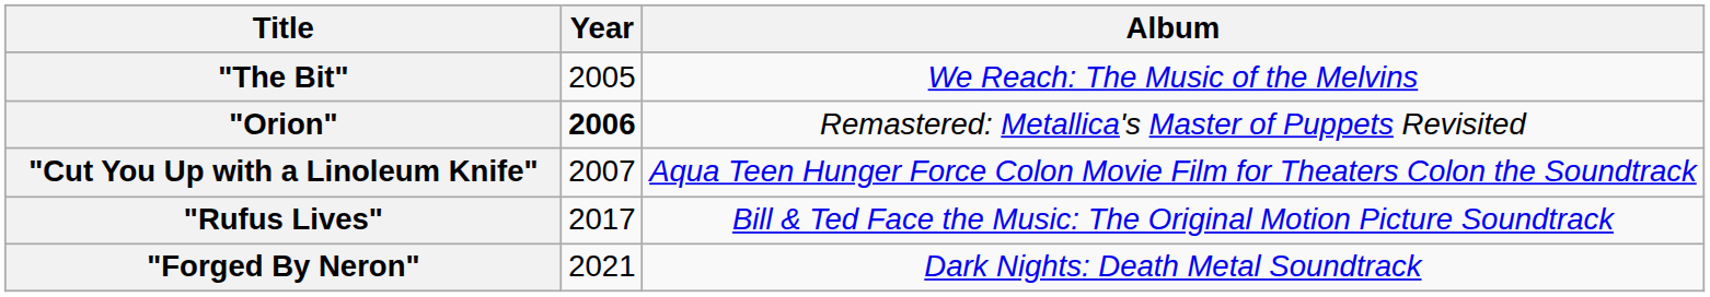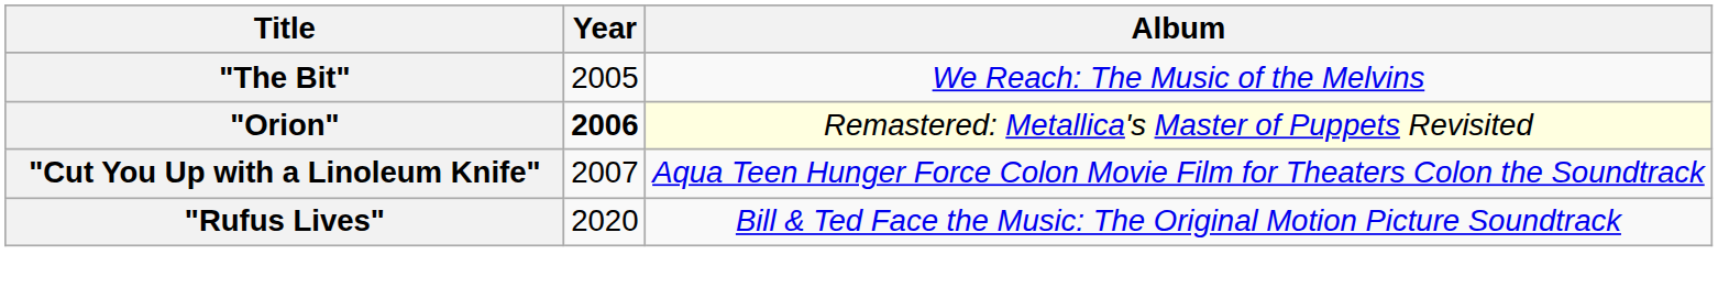 <table class="wikitable plainrowheaders" style="text-align:center;">
 <tr>
 <th scope="col" style="width:18em;">Title</th>
 <th scope="col">Year</th>
 <th scope="col">Album</th>
 </tr>
 <tr>
 <th scope="row">"The Bit"</th>
 <td>2005</td>
 <td><em><a href='#'>We Reach: The Music of the Melvins</a></em></td>
 </tr>
 <tr>
 <th scope="row">"Orion"</th>
 <td><strong>2006</strong></td>
-<td><em>Remastered: <a href='#'>Metallica</a>'s <a href='#'>Master of Puppets</a> Revisited</em></td>
+<td style="background: lightyellow;"><em>Remastered: <a href='#'>Metallica</a>'s <a href='#'>Master of Puppets</a> Revisited</em></td>
 </tr>
 <tr>
 <th scope="row">"Cut You Up with a Linoleum Knife"</th>
 <td>2007</td>
 <td><em><a href='#'>Aqua Teen Hunger Force Colon Movie Film for Theaters Colon the Soundtrack</a></em></td>
 </tr>
 <tr>
 <th scope="row">"Rufus Lives"</th>
-<td>2017</td>
+<td>2020</td>
 <td><em><a href='#'>Bill & Ted Face the Music: The Original Motion Picture Soundtrack</a></em></td>
 </tr>
-<tr>
-<th scope="row">"Forged By Neron"</th>
-<td>2021</td>
-<td><em><a href='#'>Dark Nights: Death Metal Soundtrack</a></em></td>
-</tr>
 </table>
